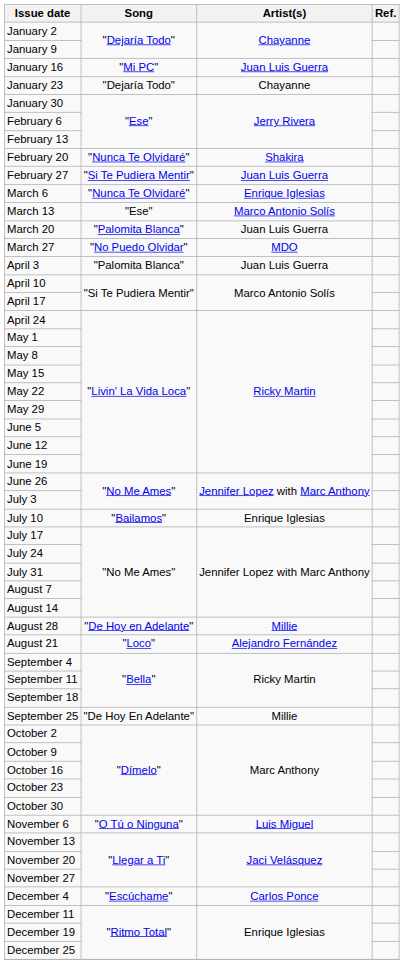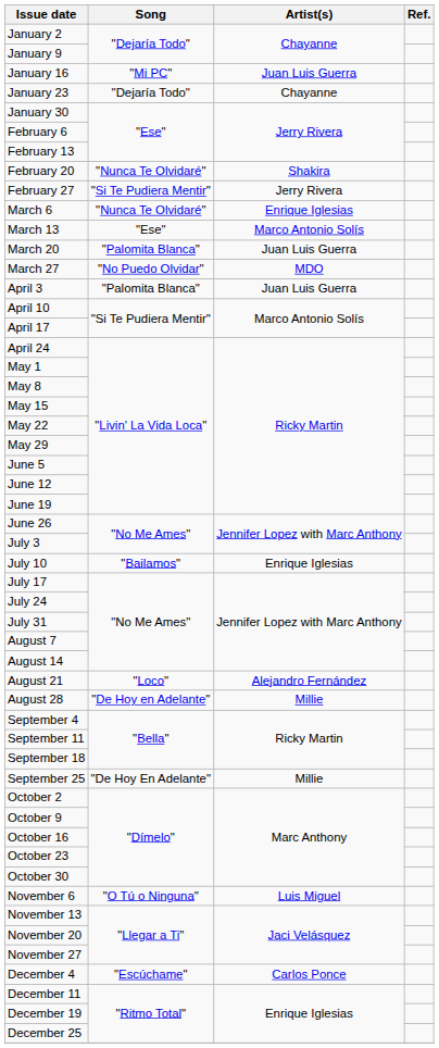 <table class="wikitable sortable">
 <tr>
 <th style="text-align: center;">Issue date</th>
 <th style="text-align: center;">Song</th>
 <th style="text-align: center;">Artist(s)</th>
 <th style="text-align: center;">Ref.</th>
 </tr>
 <tr>
 <td>January 2</td>
 <td style="text-align: center;" rowspan="2">"<a href='#'>Dejaría Todo</a>"</td>
 <td style="text-align: center;" rowspan="2"><a href='#'>Chayanne</a></td>
 <td style="text-align: center;"></td>
 </tr>
 <tr>
 <td>January 9</td>
 <td style="text-align: center;"></td>
 </tr>
 <tr>
 <td>January 16</td>
 <td style="text-align: center;">"<a href='#'>Mi PC</a>"</td>
 <td style="text-align: center;"><a href='#'>Juan Luis Guerra</a></td>
 <td style="text-align: center;"></td>
 </tr>
 <tr>
 <td>January 23</td>
 <td style="text-align: center;">"Dejaría Todo"</td>
 <td style="text-align: center;">Chayanne</td>
 <td style="text-align: center;"></td>
 </tr>
 <tr>
 <td>January 30</td>
 <td style="text-align: center;" rowspan="3">"<a href='#'>Ese</a>"</td>
 <td style="text-align: center;" rowspan="3"><a href='#'>Jerry Rivera</a></td>
 <td style="text-align: center;"></td>
 </tr>
 <tr>
 <td>February 6</td>
 <td style="text-align: center;"></td>
 </tr>
 <tr>
 <td>February 13</td>
 <td style="text-align: center;"></td>
 </tr>
 <tr>
 <td>February 20</td>
 <td style="text-align: center;">"<a href='#'>Nunca Te Olvidaré</a>"</td>
 <td style="text-align: center;"><a href='#'>Shakira</a></td>
 <td style="text-align: center;"></td>
 </tr>
 <tr>
 <td>February 27</td>
 <td style="text-align: center;">"<a href='#'>Si Te Pudiera Mentir</a>"</td>
-<td style="text-align: center;"><a href='#'>Juan Luis Guerra</a></td>
+<td style="text-align: center;">Jerry Rivera</td>
 <td style="text-align: center;"></td>
 </tr>
 <tr>
 <td>March 6</td>
 <td style="text-align: center;">"<a href='#'>Nunca Te Olvidaré</a>"</td>
 <td style="text-align: center;"><a href='#'>Enrique Iglesias</a></td>
 <td style="text-align: center;"></td>
 </tr>
 <tr>
 <td>March 13</td>
 <td style="text-align: center;">"Ese"</td>
 <td style="text-align: center;"><a href='#'>Marco Antonio Solís</a></td>
 <td style="text-align: center;"></td>
 </tr>
 <tr>
 <td>March 20</td>
 <td style="text-align: center;">"<a href='#'>Palomita Blanca</a>"</td>
 <td style="text-align: center;">Juan Luis Guerra</td>
 <td style="text-align: center;"></td>
 </tr>
 <tr>
 <td>March 27</td>
 <td style="text-align: center;">"<a href='#'>No Puedo Olvidar</a>"</td>
 <td style="text-align: center;"><a href='#'>MDO</a></td>
 <td style="text-align: center;"></td>
 </tr>
 <tr>
 <td>April 3</td>
 <td style="text-align: center;">"Palomita Blanca"</td>
 <td style="text-align: center;">Juan Luis Guerra</td>
 <td style="text-align: center;"></td>
 </tr>
 <tr>
 <td>April 10</td>
 <td style="text-align: center;" rowspan="2">"Si Te Pudiera Mentir"</td>
 <td style="text-align: center;" rowspan="2">Marco Antonio Solís</td>
 <td style="text-align: center;"></td>
 </tr>
 <tr>
 <td>April 17</td>
 <td style="text-align: center;"></td>
 </tr>
 <tr>
 <td>April 24</td>
 <td style="text-align: center;" rowspan="9">"<a href='#'>Livin' La Vida Loca</a>"</td>
 <td style="text-align: center;" rowspan="9"><a href='#'>Ricky Martin</a></td>
 <td style="text-align: center;"></td>
 </tr>
 <tr>
 <td>May 1</td>
 <td style="text-align: center;"></td>
 </tr>
 <tr>
 <td>May 8</td>
 <td style="text-align: center;"></td>
 </tr>
 <tr>
 <td>May 15</td>
 <td style="text-align: center;"></td>
 </tr>
 <tr>
 <td>May 22</td>
 <td style="text-align: center;"></td>
 </tr>
 <tr>
 <td>May 29</td>
 <td style="text-align: center;"></td>
 </tr>
 <tr>
 <td>June 5</td>
 <td style="text-align: center;"></td>
 </tr>
 <tr>
 <td>June 12</td>
 <td style="text-align: center;"></td>
 </tr>
 <tr>
 <td>June 19</td>
 <td style="text-align: center;"></td>
 </tr>
 <tr>
 <td>June 26</td>
 <td style="text-align: center;" rowspan="2">"<a href='#'>No Me Ames</a>"</td>
 <td style="text-align: center;" rowspan="2"><a href='#'>Jennifer Lopez</a> with <a href='#'>Marc Anthony</a></td>
 <td style="text-align: center;"></td>
 </tr>
 <tr>
 <td>July 3</td>
 <td style="text-align: center;"></td>
 </tr>
 <tr>
 <td>July 10</td>
 <td style="text-align: center;">"<a href='#'>Bailamos</a>"</td>
 <td style="text-align: center;">Enrique Iglesias</td>
 <td style="text-align: center;"></td>
 </tr>
 <tr>
 <td>July 17</td>
 <td style="text-align: center;" rowspan="5">"No Me Ames"</td>
 <td style="text-align: center;" rowspan="5">Jennifer Lopez with Marc Anthony</td>
 <td style="text-align: center;"></td>
 </tr>
 <tr>
 <td>July 24</td>
 <td style="text-align: center;"></td>
 </tr>
 <tr>
 <td>July 31</td>
 <td style="text-align: center;"></td>
 </tr>
 <tr>
 <td>August 7</td>
 <td style="text-align: center;"></td>
 </tr>
 <tr>
 <td>August 14</td>
 <td style="text-align: center;"></td>
 </tr>
 <tr>
+<td>August 21</td>
+<td style="text-align: center;">"<a href='#'>Loco</a>"</td>
+<td style="text-align: center;"><a href='#'>Alejandro Fernández</a></td>
+<td style="text-align: center;"></td>
+</tr>
+<tr>
 <td>August 28</td>
 <td style="text-align: center;">"<a href='#'>De Hoy en Adelante</a>"</td>
 <td style="text-align: center;"><a href='#'>Millie</a></td>
-<td style="text-align: center;"></td>
-</tr>
-<tr>
-<td>August 21</td>
-<td style="text-align: center;">"<a href='#'>Loco</a>"</td>
-<td style="text-align: center;"><a href='#'>Alejandro Fernández</a></td>
 <td style="text-align: center;"></td>
 </tr>
 <tr>
 <td>September 4</td>
 <td style="text-align: center;" rowspan="3">"<a href='#'>Bella</a>"</td>
 <td style="text-align: center;" rowspan="3">Ricky Martin</td>
 <td style="text-align: center;"></td>
 </tr>
 <tr>
 <td>September 11</td>
 <td style="text-align: center;"></td>
 </tr>
 <tr>
 <td>September 18</td>
 <td style="text-align: center;"></td>
 </tr>
 <tr>
 <td>September 25</td>
 <td style="text-align: center;">"De Hoy En Adelante"</td>
 <td style="text-align: center;">Millie</td>
 <td style="text-align: center;"></td>
 </tr>
 <tr>
 <td>October 2</td>
 <td style="text-align: center;" rowspan="5">"<a href='#'>Dímelo</a>"</td>
 <td style="text-align: center;" rowspan="5">Marc Anthony</td>
 <td style="text-align: center;"></td>
 </tr>
 <tr>
 <td>October 9</td>
 <td style="text-align: center;"></td>
 </tr>
 <tr>
 <td>October 16</td>
 <td style="text-align: center;"></td>
 </tr>
 <tr>
 <td>October 23</td>
 <td style="text-align: center;"></td>
 </tr>
 <tr>
 <td>October 30</td>
 <td style="text-align: center;"></td>
 </tr>
 <tr>
 <td>November 6</td>
 <td style="text-align: center;">"<a href='#'>O Tú o Ninguna</a>"</td>
 <td style="text-align: center;"><a href='#'>Luis Miguel</a></td>
 <td style="text-align: center;"></td>
 </tr>
 <tr>
 <td>November 13</td>
 <td style="text-align: center;" rowspan="3">"<a href='#'>Llegar a Ti</a>"</td>
 <td style="text-align: center;" rowspan="3"><a href='#'>Jaci Velásquez</a></td>
 <td style="text-align: center;"></td>
 </tr>
 <tr>
 <td>November 20</td>
 <td style="text-align: center;"></td>
 </tr>
 <tr>
 <td>November 27</td>
 <td style="text-align: center;"></td>
 </tr>
 <tr>
 <td>December 4</td>
 <td style="text-align: center;">"<a href='#'>Escúchame</a>"</td>
 <td style="text-align: center;"><a href='#'>Carlos Ponce</a></td>
 <td style="text-align: center;"></td>
 </tr>
 <tr>
 <td>December 11</td>
 <td style="text-align: center;" rowspan="3">"<a href='#'>Ritmo Total</a>"</td>
 <td style="text-align: center;" rowspan="3">Enrique Iglesias</td>
 <td style="text-align: center;"></td>
 </tr>
 <tr>
 <td>December 19</td>
 <td style="text-align: center;"></td>
 </tr>
 <tr>
 <td>December 25</td>
 <td style="text-align: center;"></td>
 </tr>
 <tr>
 </tr>
 </table>
